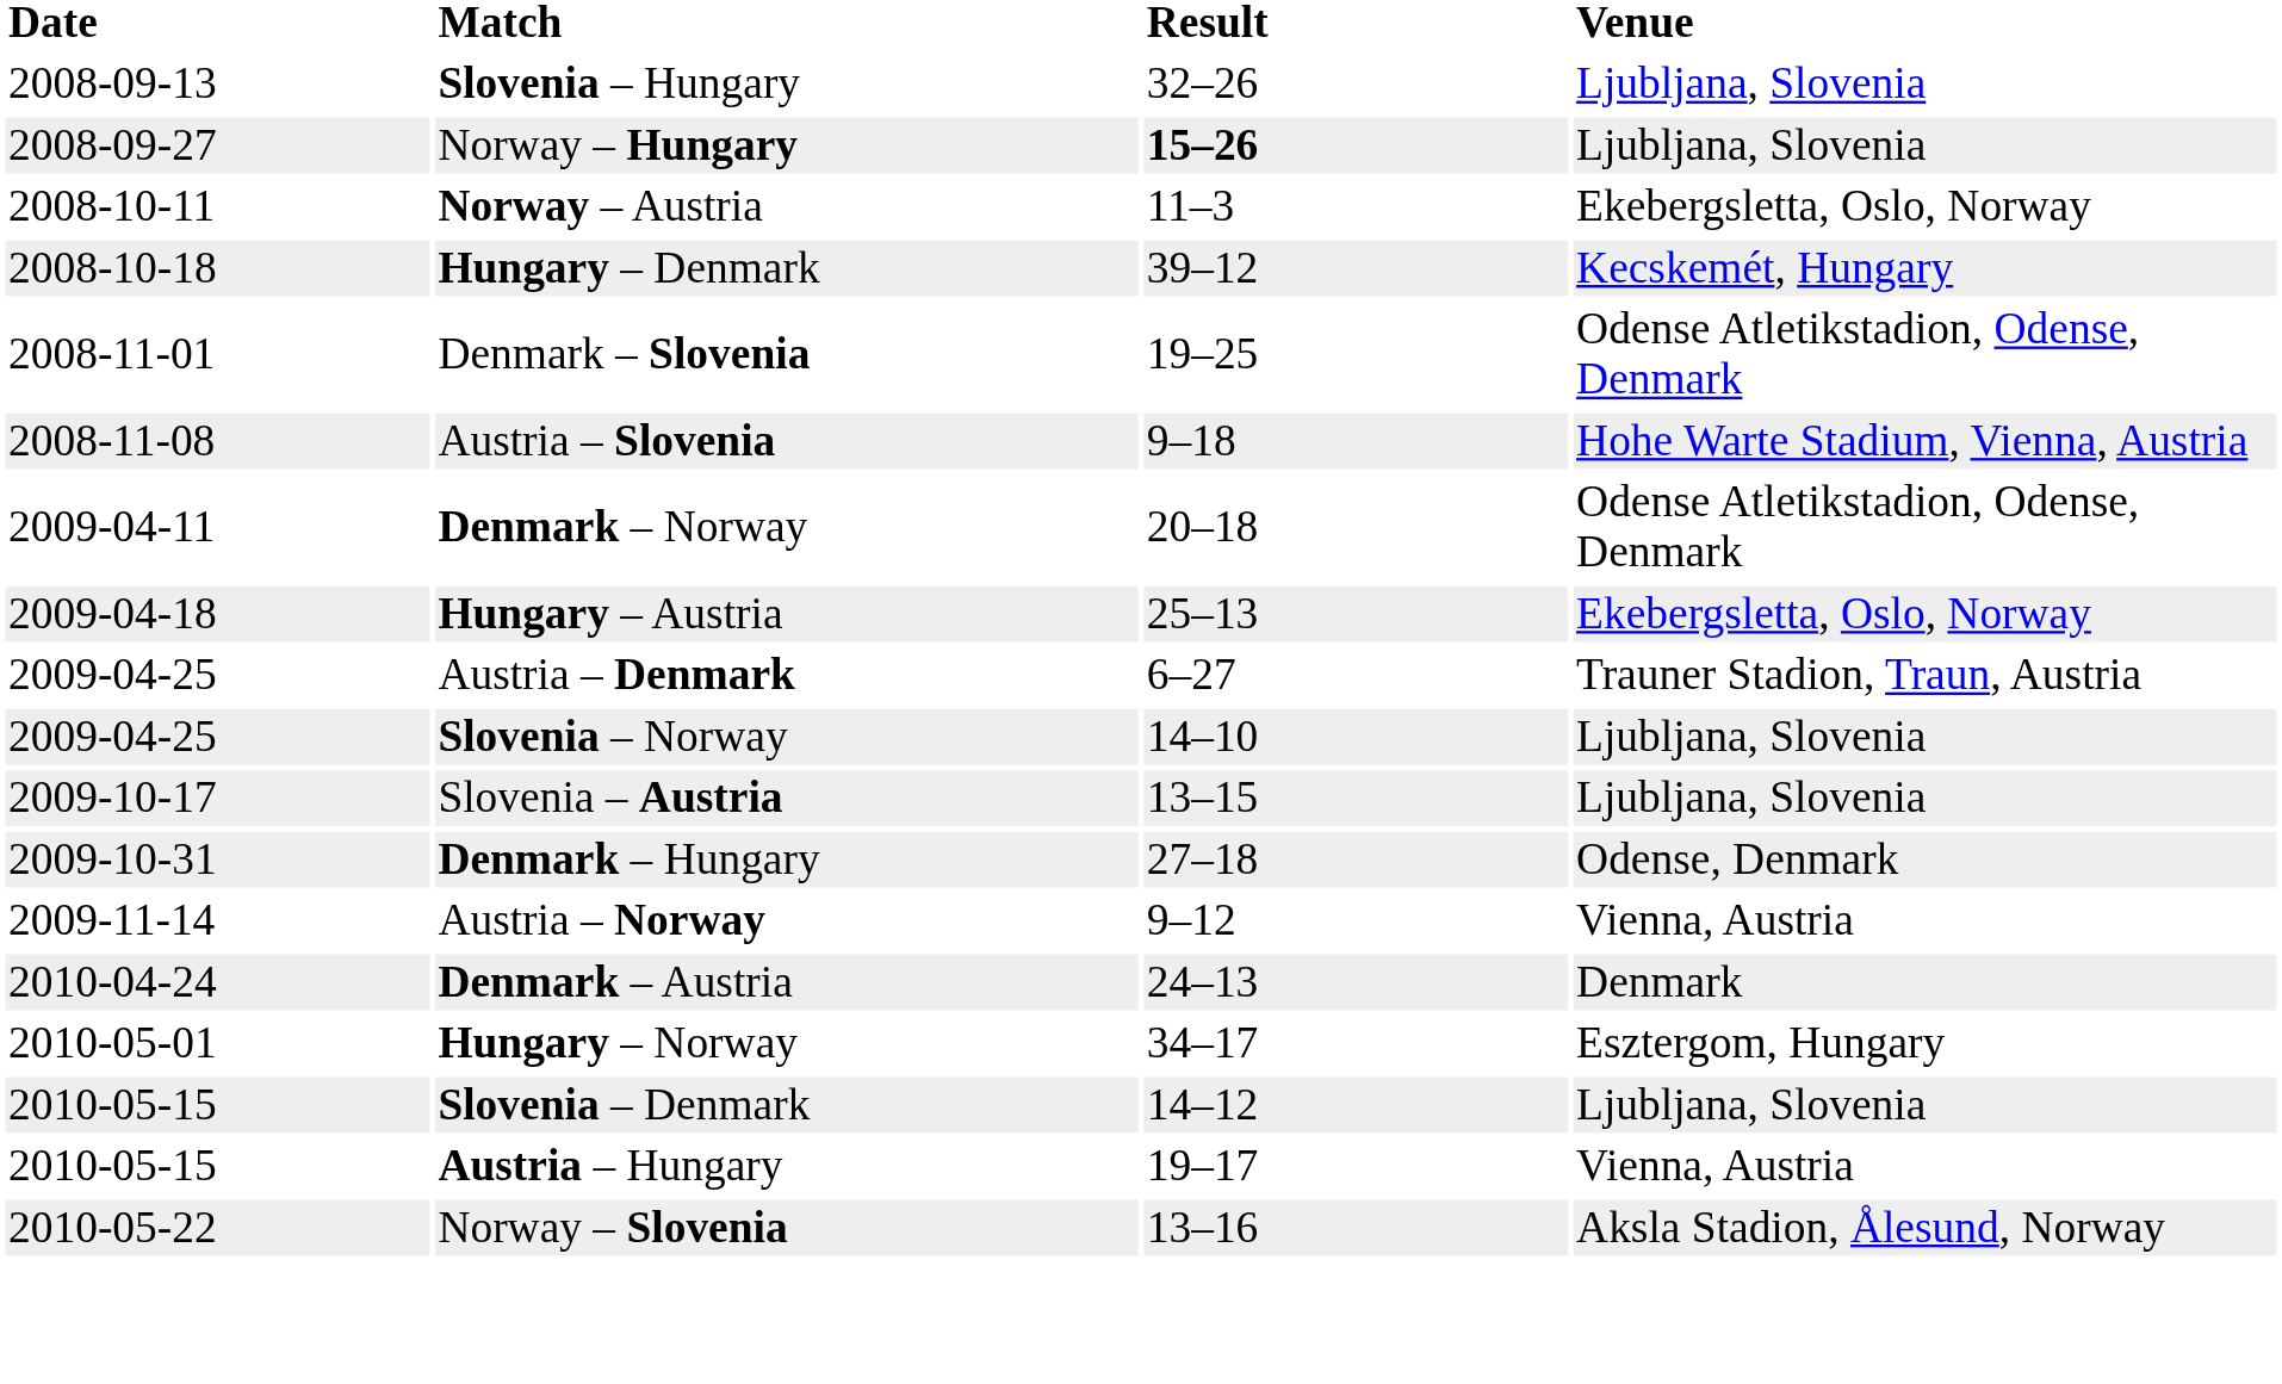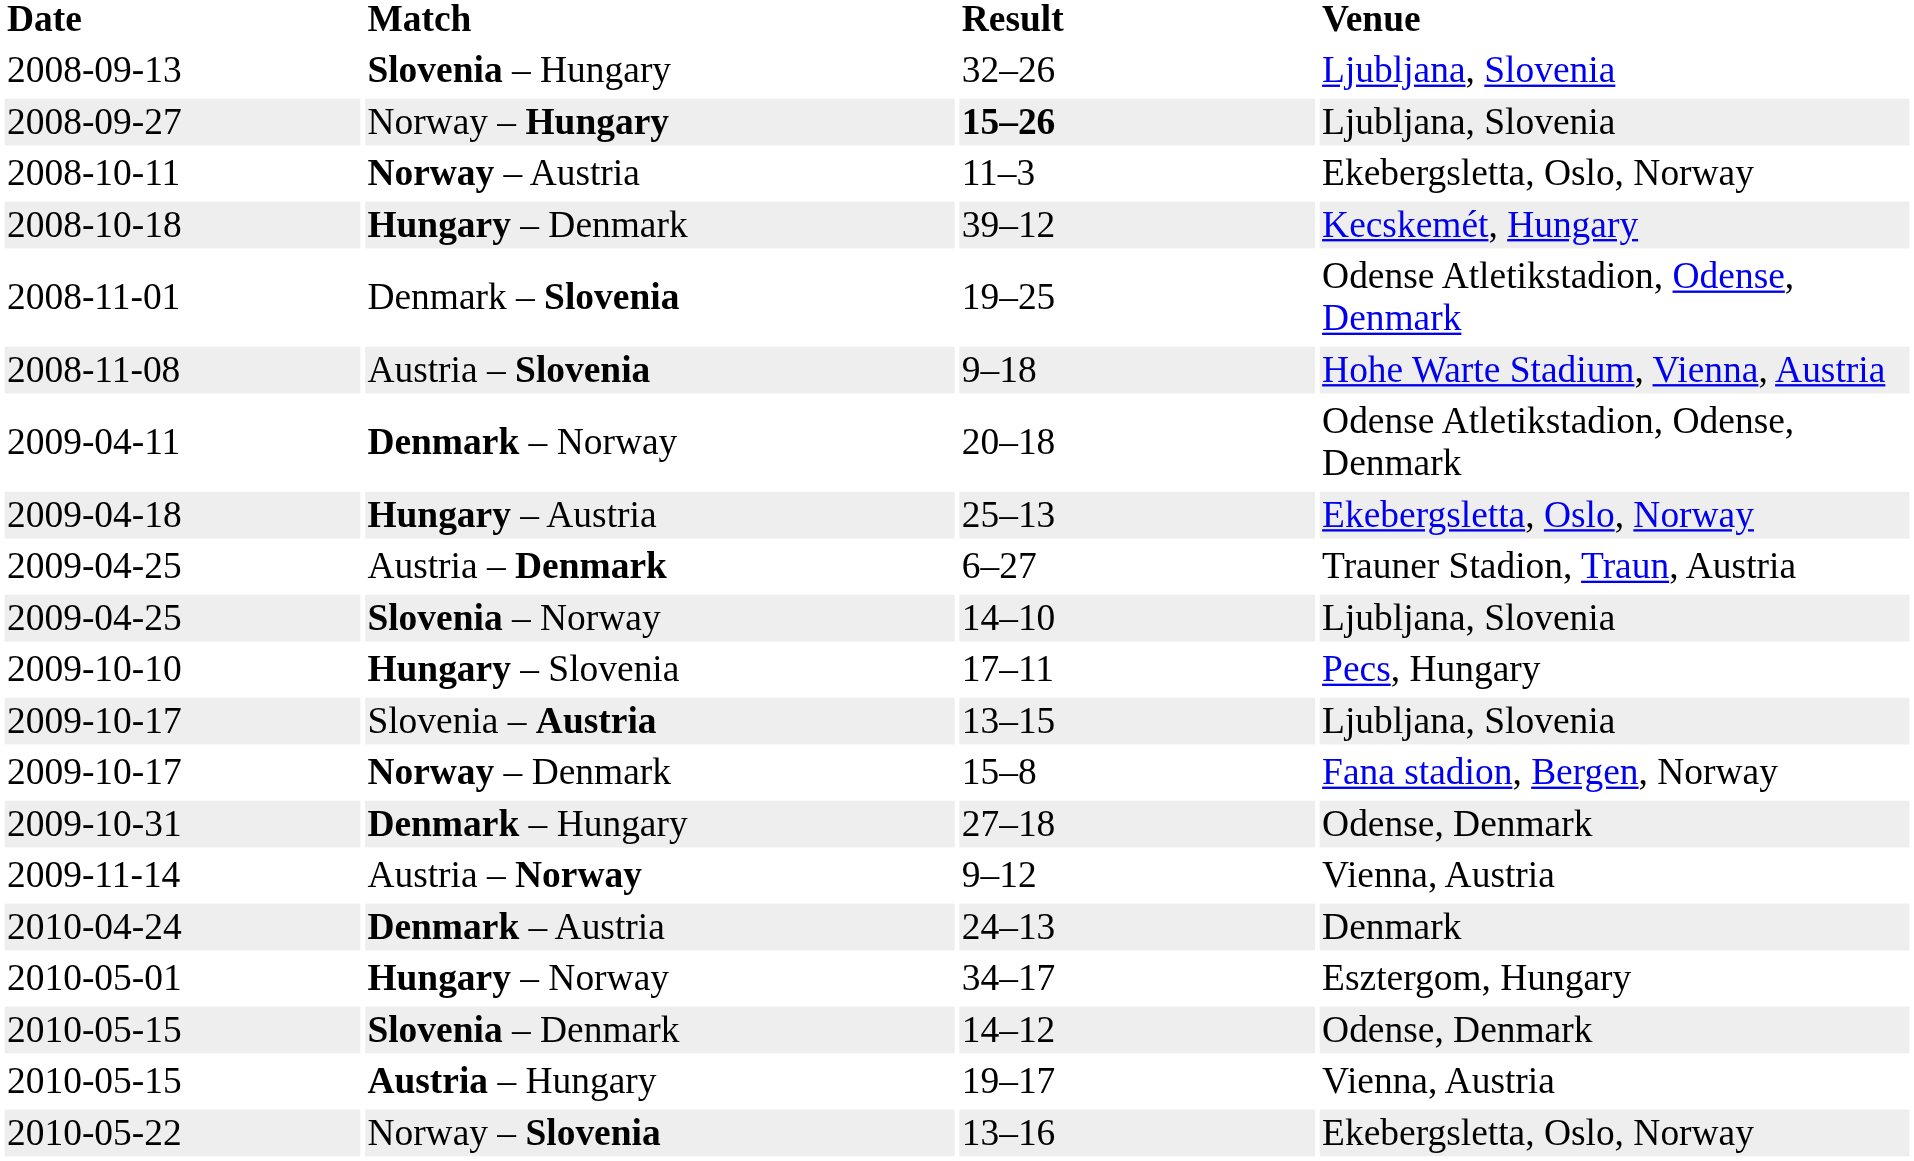 <table>
 <tr>
 <td width="150"><strong>Date</strong></td>
 <td width="250"><strong>Match</strong></td>
 <td width="150"><strong>Result</strong></td>
 <td width="250"><strong>Venue</strong></td>
 </tr>
 <tr>
 <td>2008-09-13</td>
 <td><strong>Slovenia</strong> – Hungary</td>
 <td>32–26</td>
 <td><a href='#'>Ljubljana</a>, <a href='#'>Slovenia</a></td>
 </tr>
 <tr bgcolor=#eeeeee>
 <td>2008-09-27</td>
 <td>Norway – <strong>Hungary</strong></td>
 <td><strong>15–26</strong></td>
 <td>Ljubljana, Slovenia</td>
 </tr>
 <tr>
 <td>2008-10-11</td>
 <td><strong>Norway</strong> – Austria</td>
 <td>11–3</td>
 <td>Ekebergsletta, Oslo, Norway</td>
 </tr>
 <tr bgcolor=#eeeeee>
 <td>2008-10-18</td>
 <td><strong>Hungary</strong> – Denmark</td>
 <td>39–12</td>
 <td><a href='#'>Kecskemét</a>, <a href='#'>Hungary</a></td>
 </tr>
 <tr>
 <td>2008-11-01</td>
 <td>Denmark – <strong>Slovenia</strong></td>
 <td>19–25</td>
 <td>Odense Atletikstadion, <a href='#'>Odense</a>, <a href='#'>Denmark</a></td>
 </tr>
 <tr bgcolor=#eeeeee>
 <td>2008-11-08</td>
 <td>Austria – <strong>Slovenia</strong></td>
 <td>9–18</td>
 <td><a href='#'>Hohe Warte Stadium</a>, <a href='#'>Vienna</a>, <a href='#'>Austria</a></td>
 </tr>
 <tr>
 <td>2009-04-11</td>
 <td><strong>Denmark</strong> – Norway</td>
 <td>20–18</td>
 <td>Odense Atletikstadion, Odense, Denmark</td>
 </tr>
 <tr bgcolor=#eeeeee>
 <td>2009-04-18</td>
 <td><strong>Hungary</strong> – Austria</td>
 <td>25–13</td>
 <td><a href='#'>Ekebergsletta</a>, <a href='#'>Oslo</a>, <a href='#'>Norway</a></td>
 </tr>
 <tr>
 <td>2009-04-25</td>
 <td>Austria – <strong>Denmark</strong></td>
 <td>6–27</td>
 <td>Trauner Stadion, <a href='#'>Traun</a>, Austria</td>
 </tr>
 <tr bgcolor=#eeeeee>
 <td>2009-04-25</td>
 <td><strong>Slovenia</strong> – Norway</td>
 <td>14–10</td>
 <td>Ljubljana, Slovenia</td>
 </tr>
+<tr>
+<td>2009-10-10</td>
+<td><strong>Hungary</strong> – Slovenia</td>
+<td>17–11</td>
+<td><a href='#'>Pecs</a>, Hungary</td>
+</tr>
 <tr bgcolor=#eeeeee>
 <td>2009-10-17</td>
 <td>Slovenia – <strong>Austria</strong></td>
 <td>13–15</td>
 <td>Ljubljana, Slovenia</td>
+</tr>
+<tr>
+<td>2009-10-17</td>
+<td><strong>Norway</strong> – Denmark</td>
+<td>15–8</td>
+<td><a href='#'>Fana stadion</a>, <a href='#'>Bergen</a>, Norway</td>
 </tr>
 <tr bgcolor=#eeeeee>
 <td>2009-10-31</td>
 <td><strong>Denmark</strong> – Hungary</td>
 <td>27–18</td>
 <td>Odense, Denmark</td>
 </tr>
 <tr>
 <td>2009-11-14</td>
 <td>Austria – <strong>Norway</strong></td>
 <td>9–12</td>
 <td>Vienna, Austria</td>
 </tr>
 <tr bgcolor=#eeeeee>
 <td>2010-04-24</td>
 <td><strong>Denmark</strong> – Austria</td>
 <td>24–13</td>
 <td>Denmark</td>
 </tr>
 <tr>
 <td>2010-05-01</td>
 <td><strong>Hungary</strong> – Norway</td>
 <td>34–17</td>
 <td>Esztergom, Hungary</td>
 </tr>
 <tr bgcolor=#eeeeee>
 <td>2010-05-15</td>
 <td><strong>Slovenia</strong> – Denmark</td>
 <td>14–12</td>
-<td>Ljubljana, Slovenia</td>
+<td>Odense, Denmark</td>
 </tr>
 <tr>
 <td>2010-05-15</td>
 <td><strong>Austria</strong> – Hungary</td>
 <td>19–17</td>
 <td>Vienna, Austria</td>
 </tr>
 <tr bgcolor=#eeeeee>
 <td>2010-05-22</td>
 <td>Norway – <strong>Slovenia</strong></td>
 <td>13–16</td>
-<td>Aksla Stadion, <a href='#'>Ålesund</a>, Norway</td>
+<td>Ekebergsletta, Oslo, Norway</td>
 </tr>
 </table>
